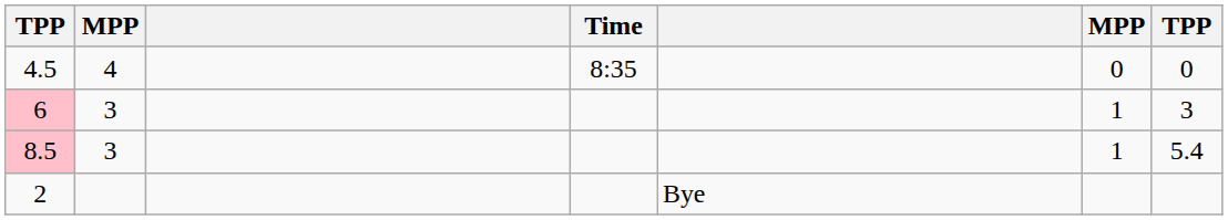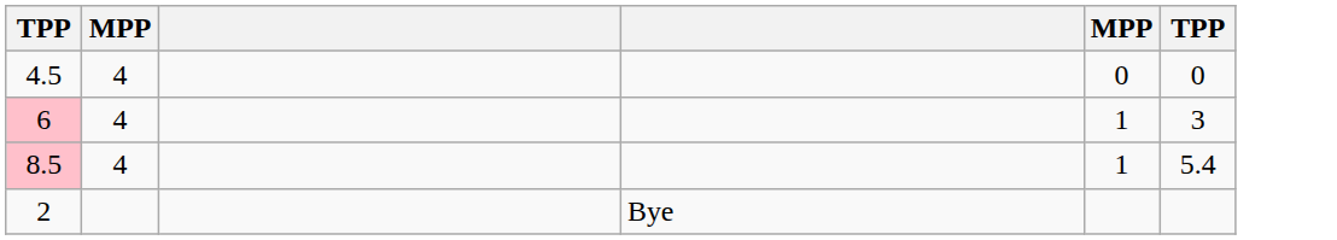 <table class="wikitable" style="text-align: center;" |>
 <tr>
 <th width="35">TPP</th>
 <th width="35">MPP</th>
 <th width="250"></th>
-<th width="45">Time</th>
 <th width="250"></th>
 <th width="35">MPP</th>
 <th width="35">TPP</th>
 </tr>
 <tr>
 <td>4.5</td>
 <td>4</td>
 <td style="text-align:left;"></td>
-<td>8:35</td>
 <td style="text-align:left;"><strong></strong></td>
 <td>0</td>
 <td>0</td>
 </tr>
 <tr>
 <td bgcolor=pink>6</td>
-<td>3</td>
+<td>4</td>
 <td style="text-align:left;"></td>
-<td></td>
 <td style="text-align:left;"><strong></strong></td>
 <td>1</td>
 <td>3</td>
 </tr>
 <tr>
 <td bgcolor=pink>8.5</td>
-<td>3</td>
+<td>4</td>
 <td style="text-align:left;"></td>
-<td></td>
 <td style="text-align:left;"><strong></strong></td>
 <td>1</td>
 <td>5.4</td>
 </tr>
 <tr>
 <td>2</td>
 <td></td>
 <td style="text-align:left;"><strong></strong></td>
-<td></td>
 <td style="text-align:left;">Bye</td>
 <td></td>
 <td></td>
 </tr>
 </table>
